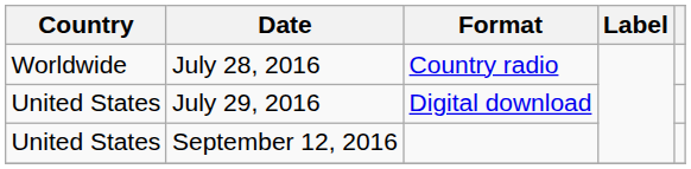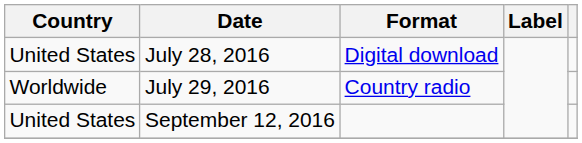 <table class="wikitable">
 <tr>
 <th>Country</th>
 <th>Date</th>
 <th>Format</th>
 <th>Label</th>
 <th></th>
 </tr>
 <tr>
-<td>Worldwide</td>
+<td>United States</td>
 <td>July 28, 2016</td>
-<td><a href='#'>Country radio</a></td>
+<td><a href='#'>Digital download</a></td>
 <td rowspan="3"></td>
 <td></td>
 </tr>
 <tr>
-<td>United States</td>
+<td>Worldwide</td>
 <td>July 29, 2016</td>
-<td><a href='#'>Digital download</a></td>
+<td><a href='#'>Country radio</a></td>
 <td></td>
 </tr>
 <tr>
 <td>United States</td>
 <td>September 12, 2016</td>
 <td></td>
 <td></td>
 </tr>
 <tr>
 </tr>
 </table>
